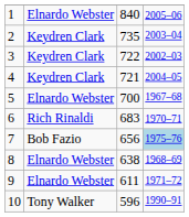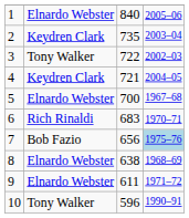 <table class="wikitable">
 <tr>
 </tr>
 <tr>
 <td>1</td>
 <td><a href='#'>Elnardo Webster</a></td>
 <td>840</td>
 <td style="font-size:80%;"><a href='#'>2005–06</a></td>
 </tr>
 <tr>
 <td>2</td>
 <td><a href='#'>Keydren Clark</a></td>
 <td>735</td>
 <td style="font-size:80%;"><a href='#'>2003–04</a></td>
 </tr>
 <tr>
 <td>3</td>
-<td><a href='#'>Keydren Clark</a></td>
+<td>Tony Walker</td>
 <td>722</td>
 <td style="font-size:80%;"><a href='#'>2002–03</a></td>
 </tr>
 <tr>
 <td>4</td>
 <td><a href='#'>Keydren Clark</a></td>
 <td>721</td>
 <td style="font-size:80%;"><a href='#'>2004–05</a></td>
 </tr>
 <tr>
 <td>5</td>
 <td><a href='#'>Elnardo Webster</a></td>
 <td>700</td>
 <td style="font-size:80%;"><a href='#'>1967–68</a></td>
 </tr>
 <tr>
 <td>6</td>
 <td><a href='#'>Rich Rinaldi</a></td>
 <td>683</td>
 <td style="font-size:80%;"><a href='#'>1970–71</a></td>
 </tr>
 <tr>
 <td>7</td>
 <td>Bob Fazio</td>
 <td>656</td>
 <td style="background: lightblue; font-size:80%;"><a href='#'>1975–76</a></td>
 </tr>
 <tr>
 <td>8</td>
 <td><a href='#'>Elnardo Webster</a></td>
 <td>638</td>
 <td style="font-size:80%;"><a href='#'>1968–69</a></td>
 </tr>
 <tr>
 <td>9</td>
 <td><a href='#'>Elnardo Webster</a></td>
 <td>611</td>
 <td style="font-size:80%;"><a href='#'>1971–72</a></td>
 </tr>
 <tr>
 <td>10</td>
 <td>Tony Walker</td>
 <td>596</td>
 <td style="font-size:80%;"><a href='#'>1990–91</a></td>
 </tr>
 </table>
